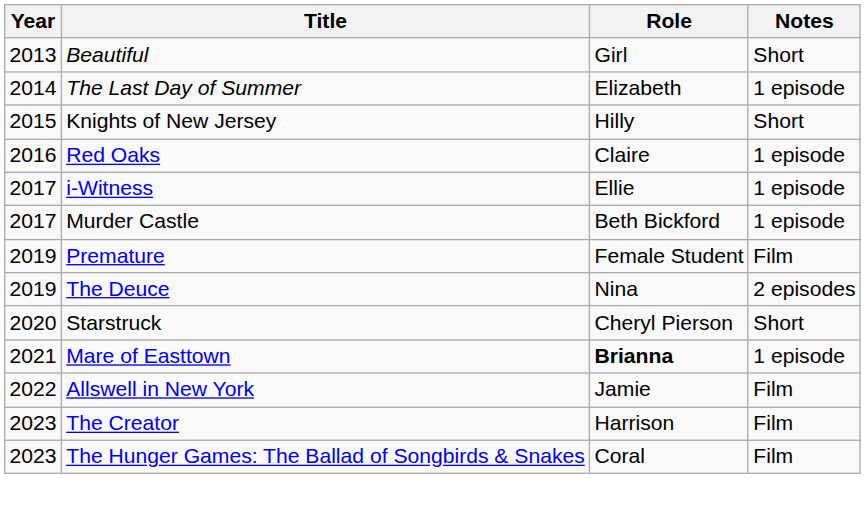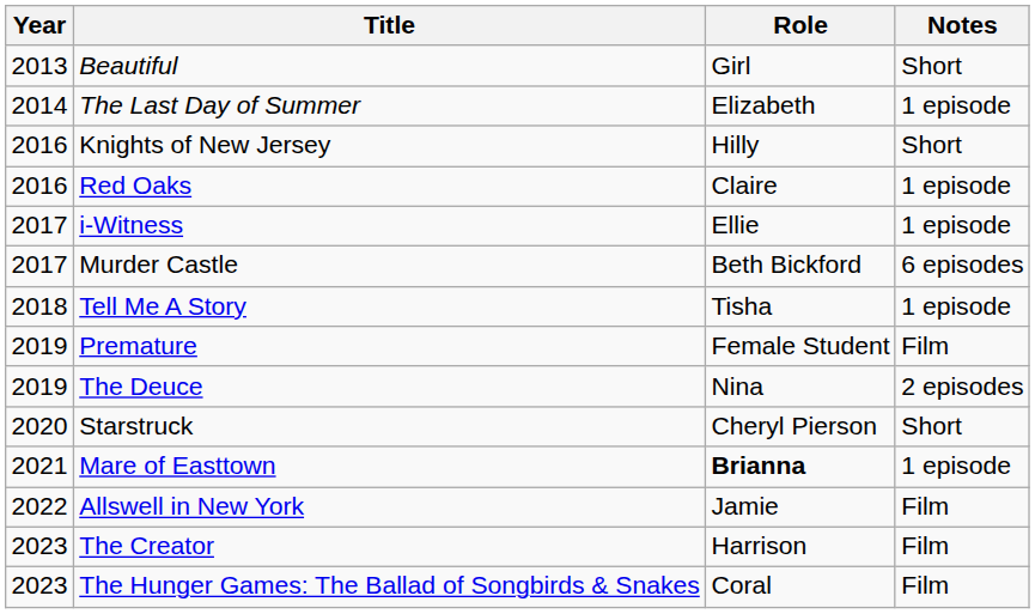 <table class="wikitable sortable">
 <tr>
 <th>Year</th>
 <th>Title</th>
 <th>Role</th>
 <th class="unsortable">Notes</th>
 </tr>
 <tr>
 <td>2013</td>
 <td><em>Beautiful</em></td>
 <td>Girl</td>
 <td>Short</td>
 </tr>
 <tr>
 <td>2014</td>
 <td><em>The Last Day of Summer</td>
 <td>Elizabeth</td>
 <td>1 episode</td>
 </tr>
 <tr>
-<td>2015</td>
+<td>2016</td>
 <td></em>Knights of New Jersey<em></td>
 <td>Hilly</td>
 <td>Short</td>
 </tr>
 <tr>
 <td>2016</td>
 <td></em><a href='#'>Red Oaks</a><em></td>
 <td>Claire</td>
 <td>1 episode</td>
 </tr>
 <tr>
 <td>2017</td>
 <td></em><a href='#'>i-Witness</a><em></td>
 <td>Ellie</td>
 <td>1 episode</td>
 </tr>
 <tr>
 <td>2017</td>
 <td></em>Murder Castle<em></td>
 <td>Beth Bickford</td>
+<td>6 episodes</td>
+</tr>
+<tr>
+<td>2018</td>
+<td></em><a href='#'> Tell Me A Story</a><em></td>
+<td>Tisha</td>
 <td>1 episode</td>
 </tr>
 <tr>
 <td>2019</td>
 <td></em><a href='#'>Premature</a><em></td>
 <td>Female Student</td>
 <td>Film</td>
 </tr>
 <tr>
 <td>2019</td>
 <td></em><a href='#'> The Deuce</a><em></td>
 <td>Nina</td>
 <td>2 episodes</td>
 </tr>
 <tr>
 <td>2020</td>
 <td>Starstruck</td>
 <td>Cheryl Pierson</td>
 <td>Short</td>
 </tr>
 <tr>
 <td>2021</td>
 <td></em><a href='#'>Mare of Easttown</a><em></td>
 <td><strong>Brianna</strong></td>
 <td>1 episode</td>
 </tr>
 <tr>
 <td>2022</td>
 <td></em><a href='#'>Allswell in New York</a><em></td>
 <td>Jamie</td>
 <td>Film</td>
 </tr>
 <tr>
 <td>2023</td>
 <td></em><a href='#'>The Creator</a><em></td>
 <td>Harrison</td>
 <td>Film</td>
 </tr>
 <tr>
 <td>2023</td>
 <td></em><a href='#'>The Hunger Games: The Ballad of Songbirds & Snakes</a><em></td>
 <td>Coral</td>
 <td>Film</td>
 </tr>
 </table>
